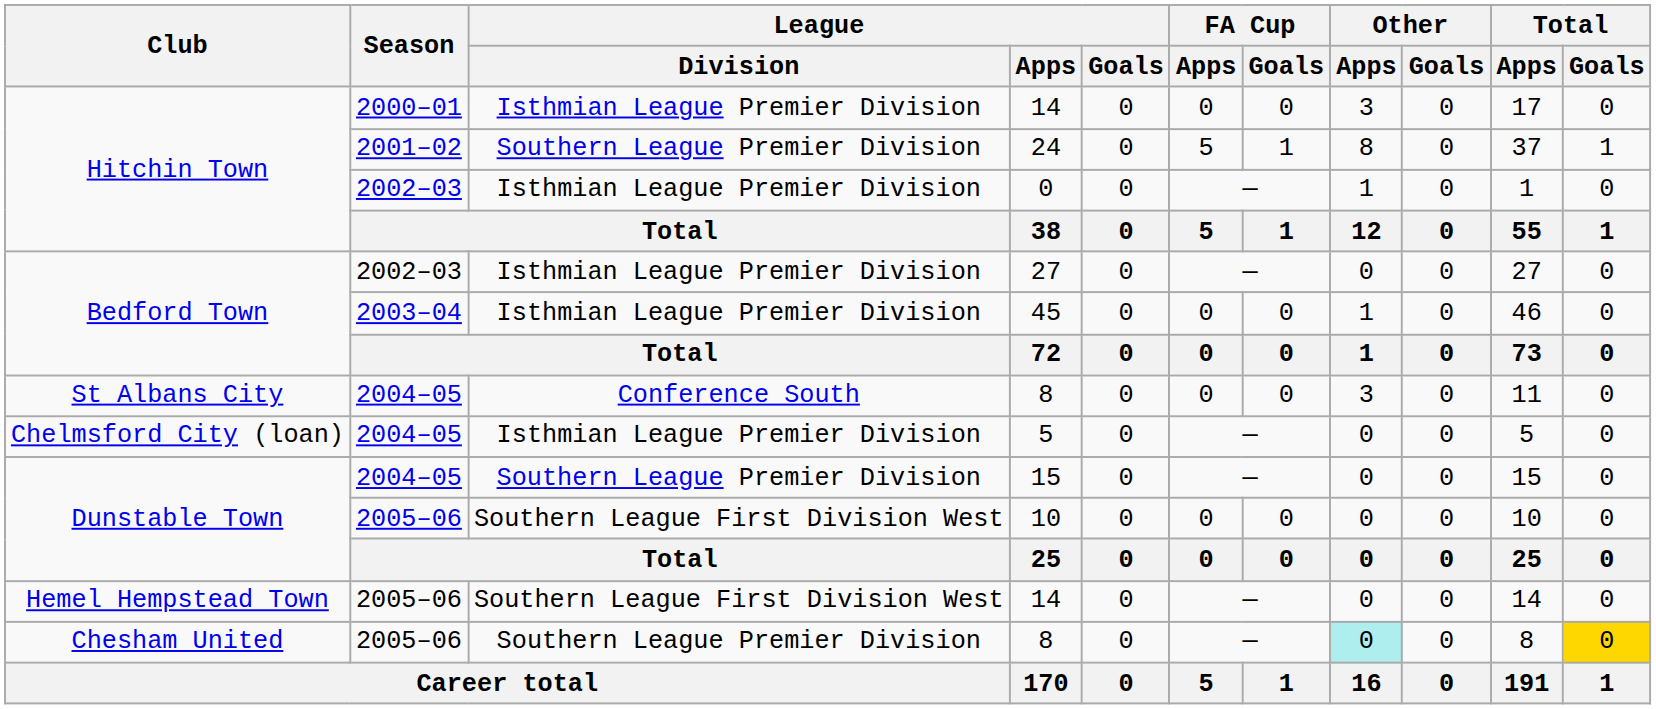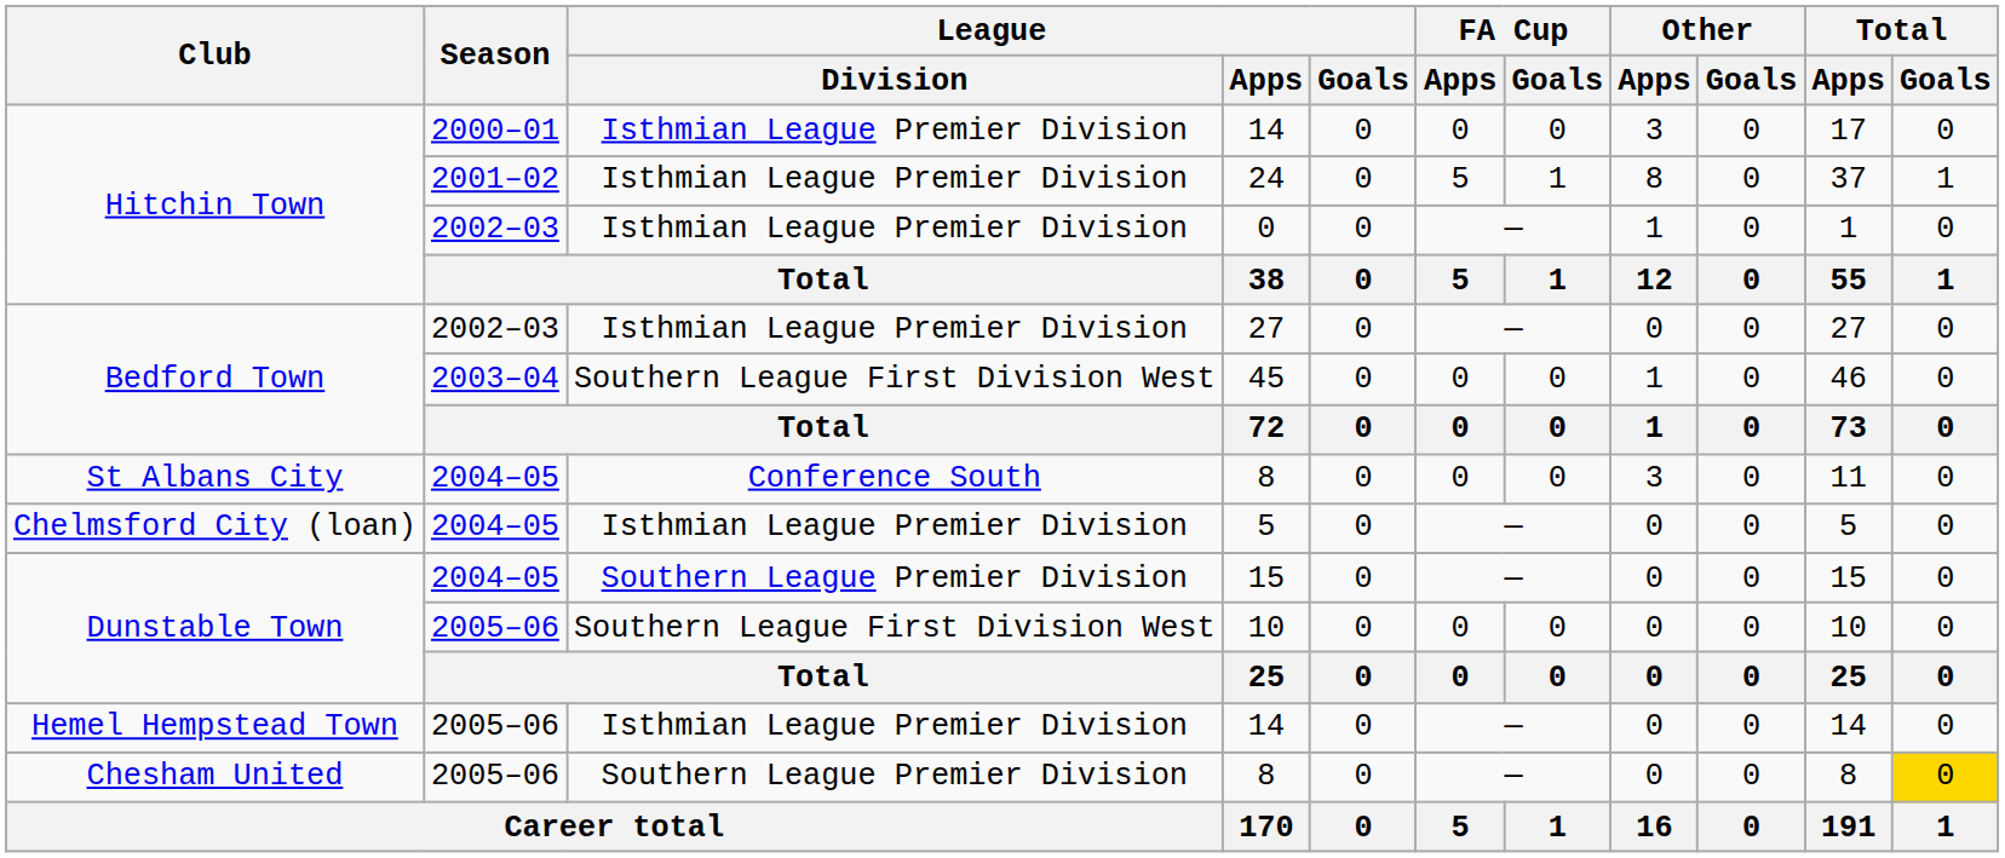 <table class="wikitable" style="text-align: center">
 <tr>
 <th rowspan="2">Club</th>
 <th rowspan="2">Season</th>
 <th colspan="3">League</th>
 <th colspan="2">FA Cup</th>
 <th colspan="2">Other</th>
 <th colspan="2">Total</th>
 </tr>
 <tr>
 <th>Division</th>
 <th>Apps</th>
 <th>Goals</th>
 <th>Apps</th>
 <th>Goals</th>
 <th>Apps</th>
 <th>Goals</th>
 <th>Apps</th>
 <th>Goals</th>
 </tr>
 <tr>
 <td rowspan="4"><a href='#'>Hitchin Town</a></td>
 <td><a href='#'>2000–01</a></td>
 <td><a href='#'>Isthmian League</a> Premier Division</td>
 <td>14</td>
 <td>0</td>
 <td>0</td>
 <td>0</td>
 <td>3</td>
 <td>0</td>
 <td>17</td>
 <td>0</td>
 </tr>
 <tr>
 <td><a href='#'>2001–02</a></td>
-<td><a href='#'>Southern League</a> Premier Division</td>
+<td>Isthmian League Premier Division</td>
 <td>24</td>
 <td>0</td>
 <td>5</td>
 <td>1</td>
 <td>8</td>
 <td>0</td>
 <td>37</td>
 <td>1</td>
 </tr>
 <tr>
 <td><a href='#'>2002–03</a></td>
 <td>Isthmian League Premier Division</td>
 <td>0</td>
 <td>0</td>
 <td colspan="2">―</td>
 <td>1</td>
 <td>0</td>
 <td>1</td>
 <td>0</td>
 </tr>
 <tr>
 <th colspan="2">Total</th>
 <th>38</th>
 <th>0</th>
 <th>5</th>
 <th>1</th>
 <th>12</th>
 <th>0</th>
 <th>55</th>
 <th>1</th>
 </tr>
 <tr>
 <td rowspan="3"><a href='#'>Bedford Town</a></td>
 <td>2002–03</td>
 <td>Isthmian League Premier Division</td>
 <td>27</td>
 <td>0</td>
 <td colspan="2">―</td>
 <td>0</td>
 <td>0</td>
 <td>27</td>
 <td>0</td>
 </tr>
 <tr>
 <td><a href='#'>2003–04</a></td>
-<td>Isthmian League Premier Division</td>
+<td>Southern League First Division West</td>
 <td>45</td>
 <td>0</td>
 <td>0</td>
 <td>0</td>
 <td>1</td>
 <td>0</td>
 <td>46</td>
 <td>0</td>
 </tr>
 <tr>
 <th colspan="2">Total</th>
 <th>72</th>
 <th>0</th>
 <th>0</th>
 <th>0</th>
 <th>1</th>
 <th>0</th>
 <th>73</th>
 <th>0</th>
 </tr>
 <tr>
 <td><a href='#'>St Albans City</a></td>
 <td><a href='#'>2004–05</a></td>
 <td><a href='#'>Conference South</a></td>
 <td>8</td>
 <td>0</td>
 <td>0</td>
 <td>0</td>
 <td>3</td>
 <td>0</td>
 <td>11</td>
 <td>0</td>
 </tr>
 <tr>
 <td><a href='#'>Chelmsford City</a> (loan)</td>
 <td><a href='#'>2004–05</a></td>
 <td>Isthmian League Premier Division</td>
 <td>5</td>
 <td>0</td>
 <td colspan="2">―</td>
 <td>0</td>
 <td>0</td>
 <td>5</td>
 <td>0</td>
 </tr>
 <tr>
 <td rowspan="3"><a href='#'>Dunstable Town</a></td>
 <td><a href='#'>2004–05</a></td>
 <td><a href='#'>Southern League</a> Premier Division</td>
 <td>15</td>
 <td>0</td>
 <td colspan="2">―</td>
 <td>0</td>
 <td>0</td>
 <td>15</td>
 <td>0</td>
 </tr>
 <tr>
 <td><a href='#'>2005–06</a></td>
 <td>Southern League First Division West</td>
 <td>10</td>
 <td>0</td>
 <td>0</td>
 <td>0</td>
 <td>0</td>
 <td>0</td>
 <td>10</td>
 <td>0</td>
 </tr>
 <tr>
 <th colspan="2">Total</th>
 <th>25</th>
 <th>0</th>
 <th>0</th>
 <th>0</th>
 <th>0</th>
 <th>0</th>
 <th>25</th>
 <th>0</th>
 </tr>
 <tr>
 <td><a href='#'>Hemel Hempstead Town</a></td>
 <td>2005–06</td>
-<td>Southern League First Division West</td>
+<td>Isthmian League Premier Division</td>
 <td>14</td>
 <td>0</td>
 <td colspan="2">―</td>
 <td>0</td>
 <td>0</td>
 <td>14</td>
 <td>0</td>
 </tr>
 <tr>
 <td><a href='#'>Chesham United</a></td>
 <td>2005–06</td>
 <td>Southern League Premier Division</td>
 <td>8</td>
 <td>0</td>
 <td colspan="2">―</td>
-<td style="background: paleturquoise;">0</td>
+<td>0</td>
 <td>0</td>
 <td>8</td>
 <td style="background: gold;">0</td>
 </tr>
 <tr>
 <th colspan="3">Career total</th>
 <th>170</th>
 <th>0</th>
 <th>5</th>
 <th>1</th>
 <th>16</th>
 <th>0</th>
 <th>191</th>
 <th>1</th>
 </tr>
 </table>
